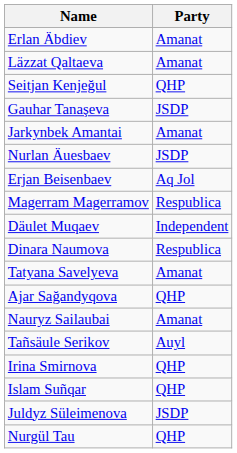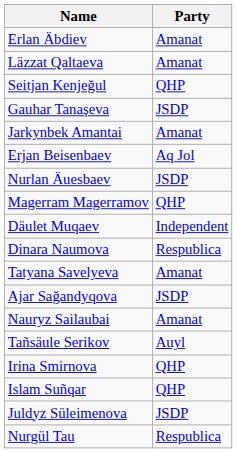 <table class="wikitable sortable">
 <tr>
 <th>Name</th>
 <th>Party</th>
 </tr>
 <tr>
 <td><a href='#'>Erlan Äbdiev</a></td>
 <td><a href='#'>Amanat</a></td>
 </tr>
 <tr>
 <td><a href='#'>Läzzat Qaltaeva</a></td>
 <td><a href='#'>Amanat</a></td>
 </tr>
 <tr>
 <td><a href='#'>Seitjan Kenjeğul</a></td>
 <td><a href='#'>QHP</a></td>
 </tr>
 <tr>
 <td><a href='#'>Gauhar Tanaşeva</a></td>
 <td><a href='#'>JSDP</a></td>
 </tr>
 <tr>
 <td><a href='#'>Jarkynbek Amantai</a></td>
 <td><a href='#'>Amanat</a></td>
 </tr>
 <tr>
+<td><a href='#'>Erjan Beisenbaev</a></td>
+<td><a href='#'>Aq Jol</a></td>
+</tr>
+<tr>
 <td><a href='#'>Nurlan Äuesbaev</a></td>
 <td><a href='#'>JSDP</a></td>
 </tr>
 <tr>
-<td><a href='#'>Erjan Beisenbaev</a></td>
-<td><a href='#'>Aq Jol</a></td>
-</tr>
-<tr>
 <td><a href='#'>Magerram Magerramov</a></td>
-<td><a href='#'>Respublica</a></td>
+<td><a href='#'>QHP</a></td>
 </tr>
 <tr>
 <td><a href='#'>Däulet Muqaev</a></td>
 <td><a href='#'>Independent</a></td>
 </tr>
 <tr>
 <td><a href='#'>Dinara Naumova</a></td>
 <td><a href='#'>Respublica</a></td>
 </tr>
 <tr>
 <td><a href='#'>Tatyana Savelyeva</a></td>
 <td><a href='#'>Amanat</a></td>
 </tr>
 <tr>
 <td><a href='#'>Ajar Sağandyqova</a></td>
-<td><a href='#'>QHP</a></td>
+<td><a href='#'>JSDP</a></td>
 </tr>
 <tr>
 <td><a href='#'>Nauryz Sailaubai</a></td>
 <td><a href='#'>Amanat</a></td>
 </tr>
 <tr>
 <td><a href='#'>Tañsäule Serikov</a></td>
 <td><a href='#'>Auyl</a></td>
 </tr>
 <tr>
 <td><a href='#'>Irina Smirnova</a></td>
 <td><a href='#'>QHP</a></td>
 </tr>
 <tr>
 <td><a href='#'>Islam Suñqar</a></td>
 <td><a href='#'>QHP</a></td>
 </tr>
 <tr>
 <td><a href='#'>Juldyz Süleimenova</a></td>
 <td><a href='#'>JSDP</a></td>
 </tr>
 <tr>
 <td><a href='#'>Nurgül Tau</a></td>
-<td><a href='#'>QHP</a></td>
+<td><a href='#'>Respublica</a></td>
 </tr>
 </table>
